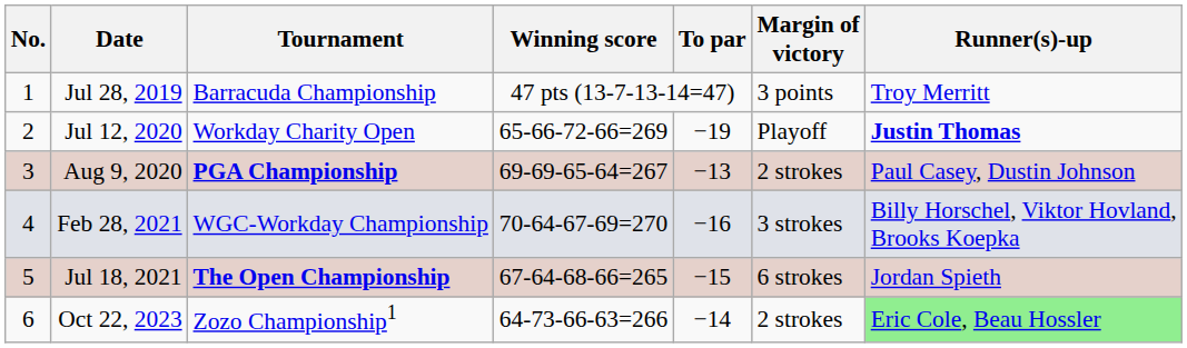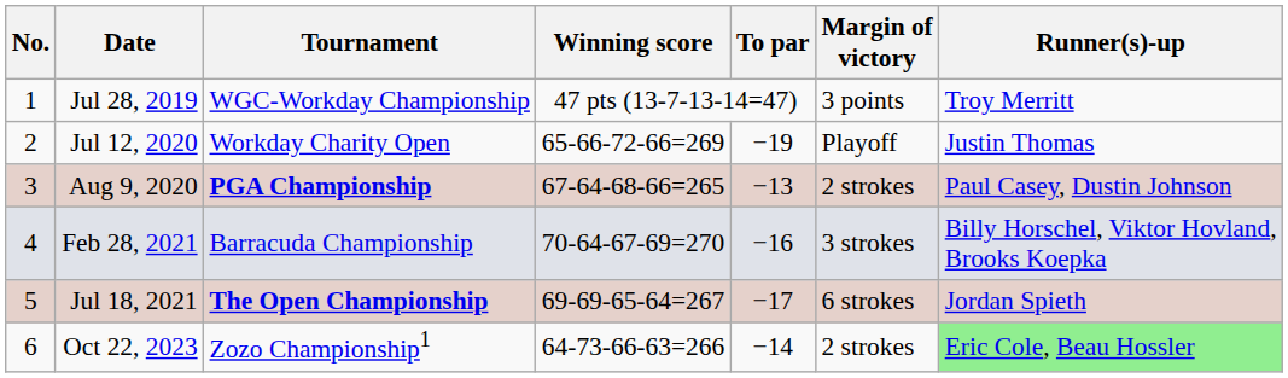 <table class="wikitable" style="font-size:95%;">
 <tr>
 <th>No.</th>
 <th>Date</th>
 <th>Tournament</th>
 <th>Winning score</th>
 <th>To par</th>
 <th>Margin of<br>victory</th>
 <th>Runner(s)-up</th>
 </tr>
 <tr>
 <td align=center>1</td>
 <td align=right>Jul 28, <a href='#'>2019</a></td>
-<td><a href='#'>Barracuda Championship</a></td>
+<td><a href='#'>WGC-Workday Championship</a></td>
 <td colspan=2 align=center>47 pts (13-7-13-14=47)</td>
 <td>3 points</td>
 <td> <a href='#'>Troy Merritt</a></td>
 </tr>
 <tr>
 <td align=center>2</td>
 <td align=right>Jul 12, <a href='#'>2020</a></td>
 <td><a href='#'>Workday Charity Open</a></td>
 <td align=right>65-66-72-66=269</td>
 <td align=center>−19</td>
 <td>Playoff</td>
-<td><strong> <a href='#'>Justin Thomas</a></strong></td>
+<td> <a href='#'>Justin Thomas</a></td>
 </tr>
 <tr style="background:#e5d1cb;">
 <td align=center>3</td>
 <td align=right>Aug 9, 2020</td>
 <td><strong><a href='#'>PGA Championship</a></strong></td>
-<td align=right>69-69-65-64=267</td>
+<td align=right>67-64-68-66=265</td>
 <td align=center>−13</td>
 <td>2 strokes</td>
 <td> <a href='#'>Paul Casey</a>,  <a href='#'>Dustin Johnson</a></td>
 </tr>
 <tr style="background:#dfe2e9;">
 <td align=center>4</td>
 <td align=right>Feb 28, <a href='#'>2021</a></td>
-<td><a href='#'>WGC-Workday Championship</a></td>
+<td><a href='#'>Barracuda Championship</a></td>
 <td align=right>70-64-67-69=270</td>
 <td align=center>−16</td>
 <td>3 strokes</td>
 <td> <a href='#'>Billy Horschel</a>,  <a href='#'>Viktor Hovland</a>,<br> <a href='#'>Brooks Koepka</a></td>
 </tr>
 <tr style="background:#e5d1cb;">
 <td align=center>5</td>
 <td align=right>Jul 18, 2021</td>
 <td><strong><a href='#'>The Open Championship</a></strong></td>
-<td align=right>67-64-68-66=265</td>
-<td align=center>−15</td>
+<td align=right>69-69-65-64=267</td>
+<td align=center>−17</td>
 <td>6 strokes</td>
 <td> <a href='#'>Jordan Spieth</a></td>
 </tr>
 <tr>
 <td align=center>6</td>
 <td align=right>Oct 22, <a href='#'>2023</a></td>
 <td><a href='#'>Zozo Championship</a><sup>1</sup></td>
 <td align=right>64-73-66-63=266</td>
 <td align=center>−14</td>
 <td>2 strokes</td>
 <td style="background: lightgreen;"> <a href='#'>Eric Cole</a>,  <a href='#'>Beau Hossler</a></td>
 </tr>
 </table>
